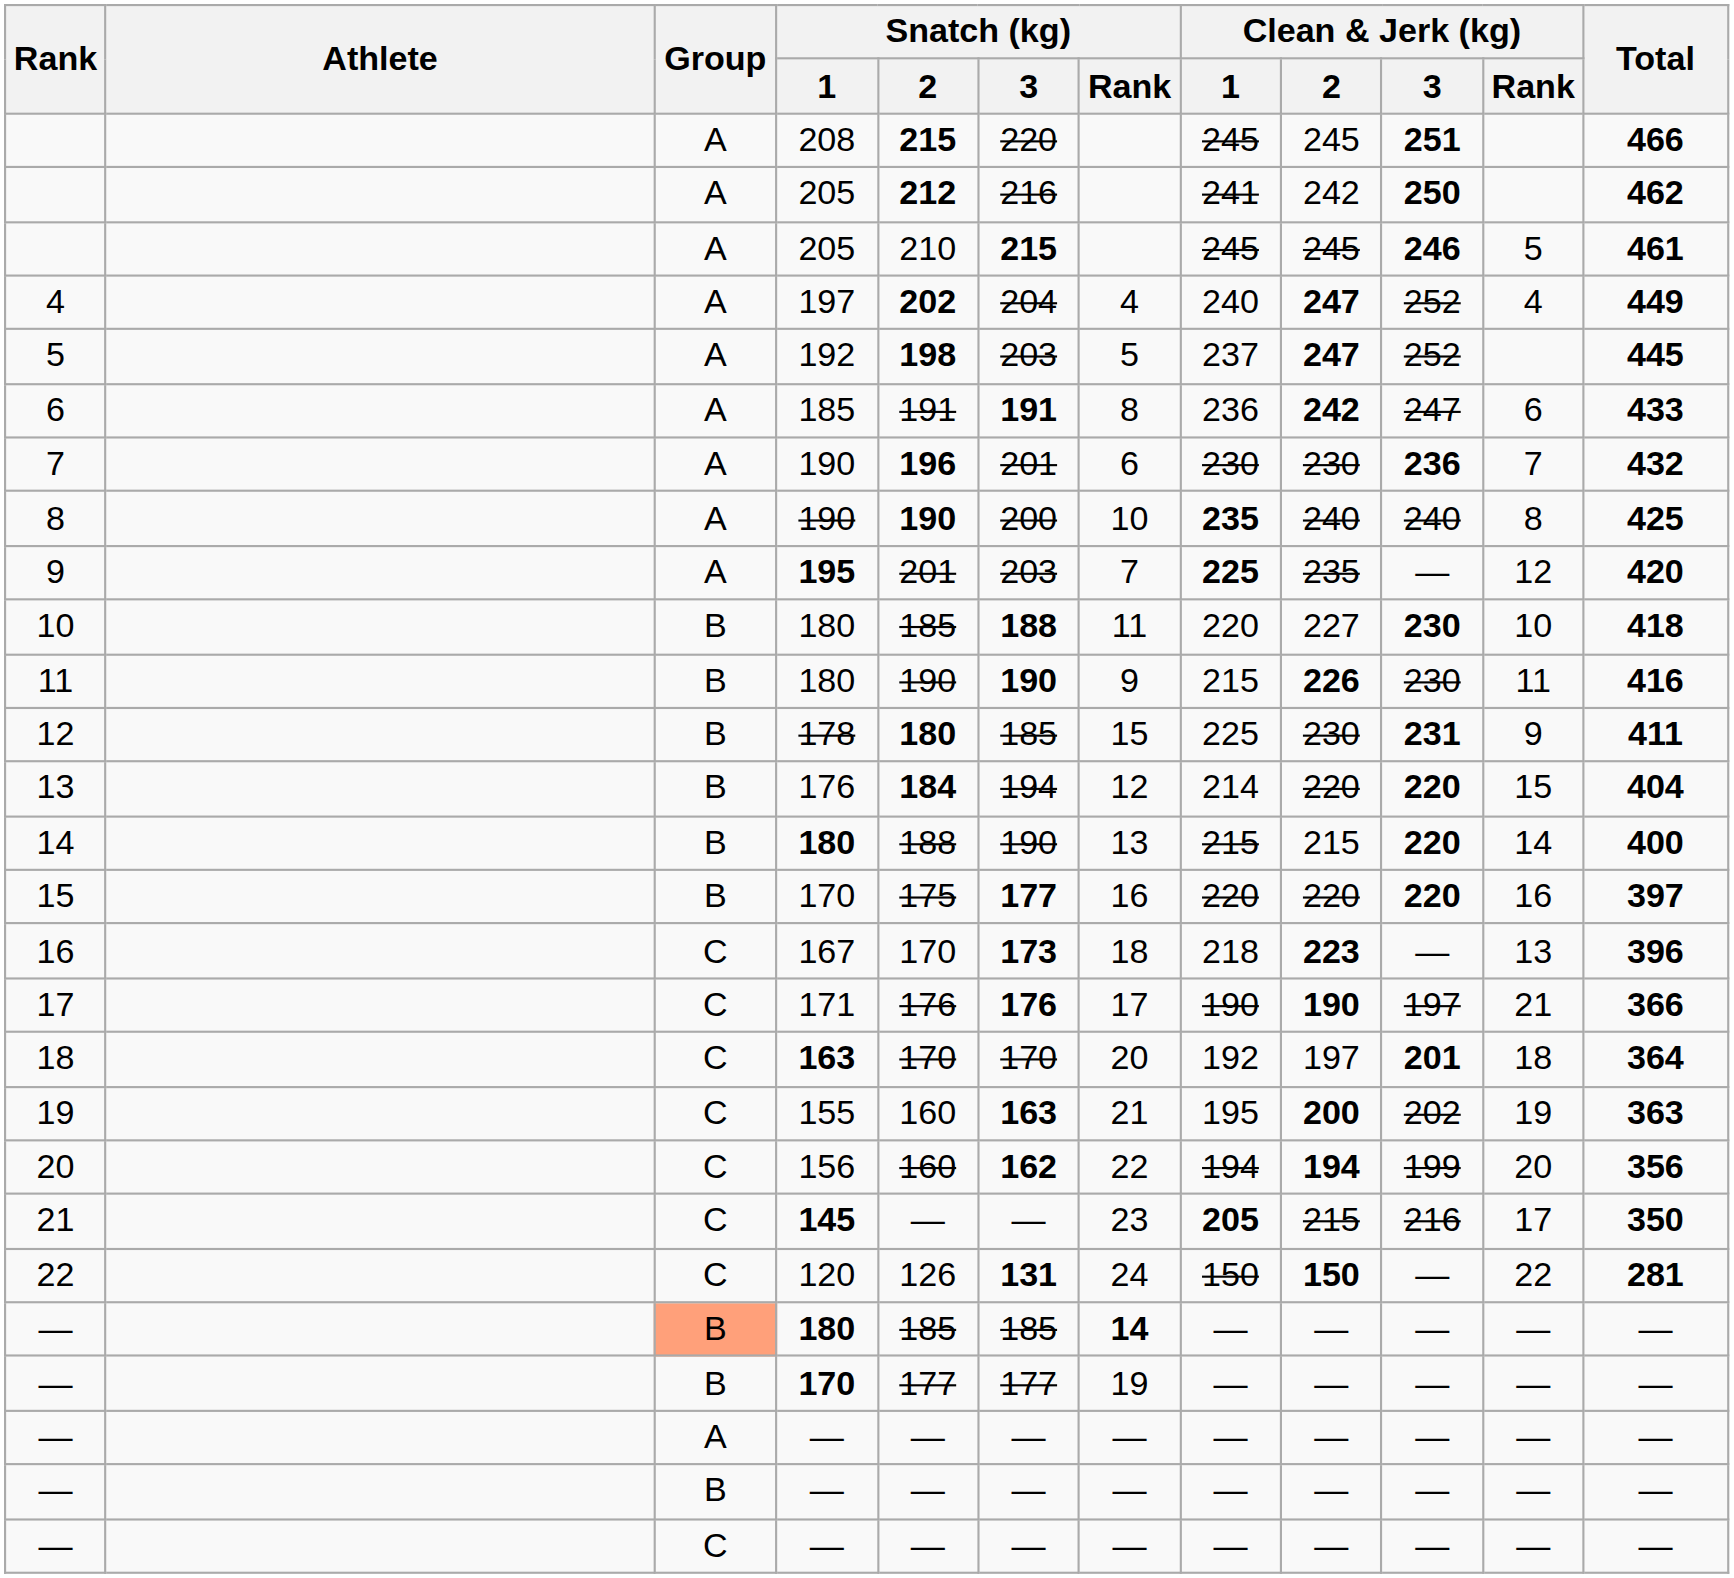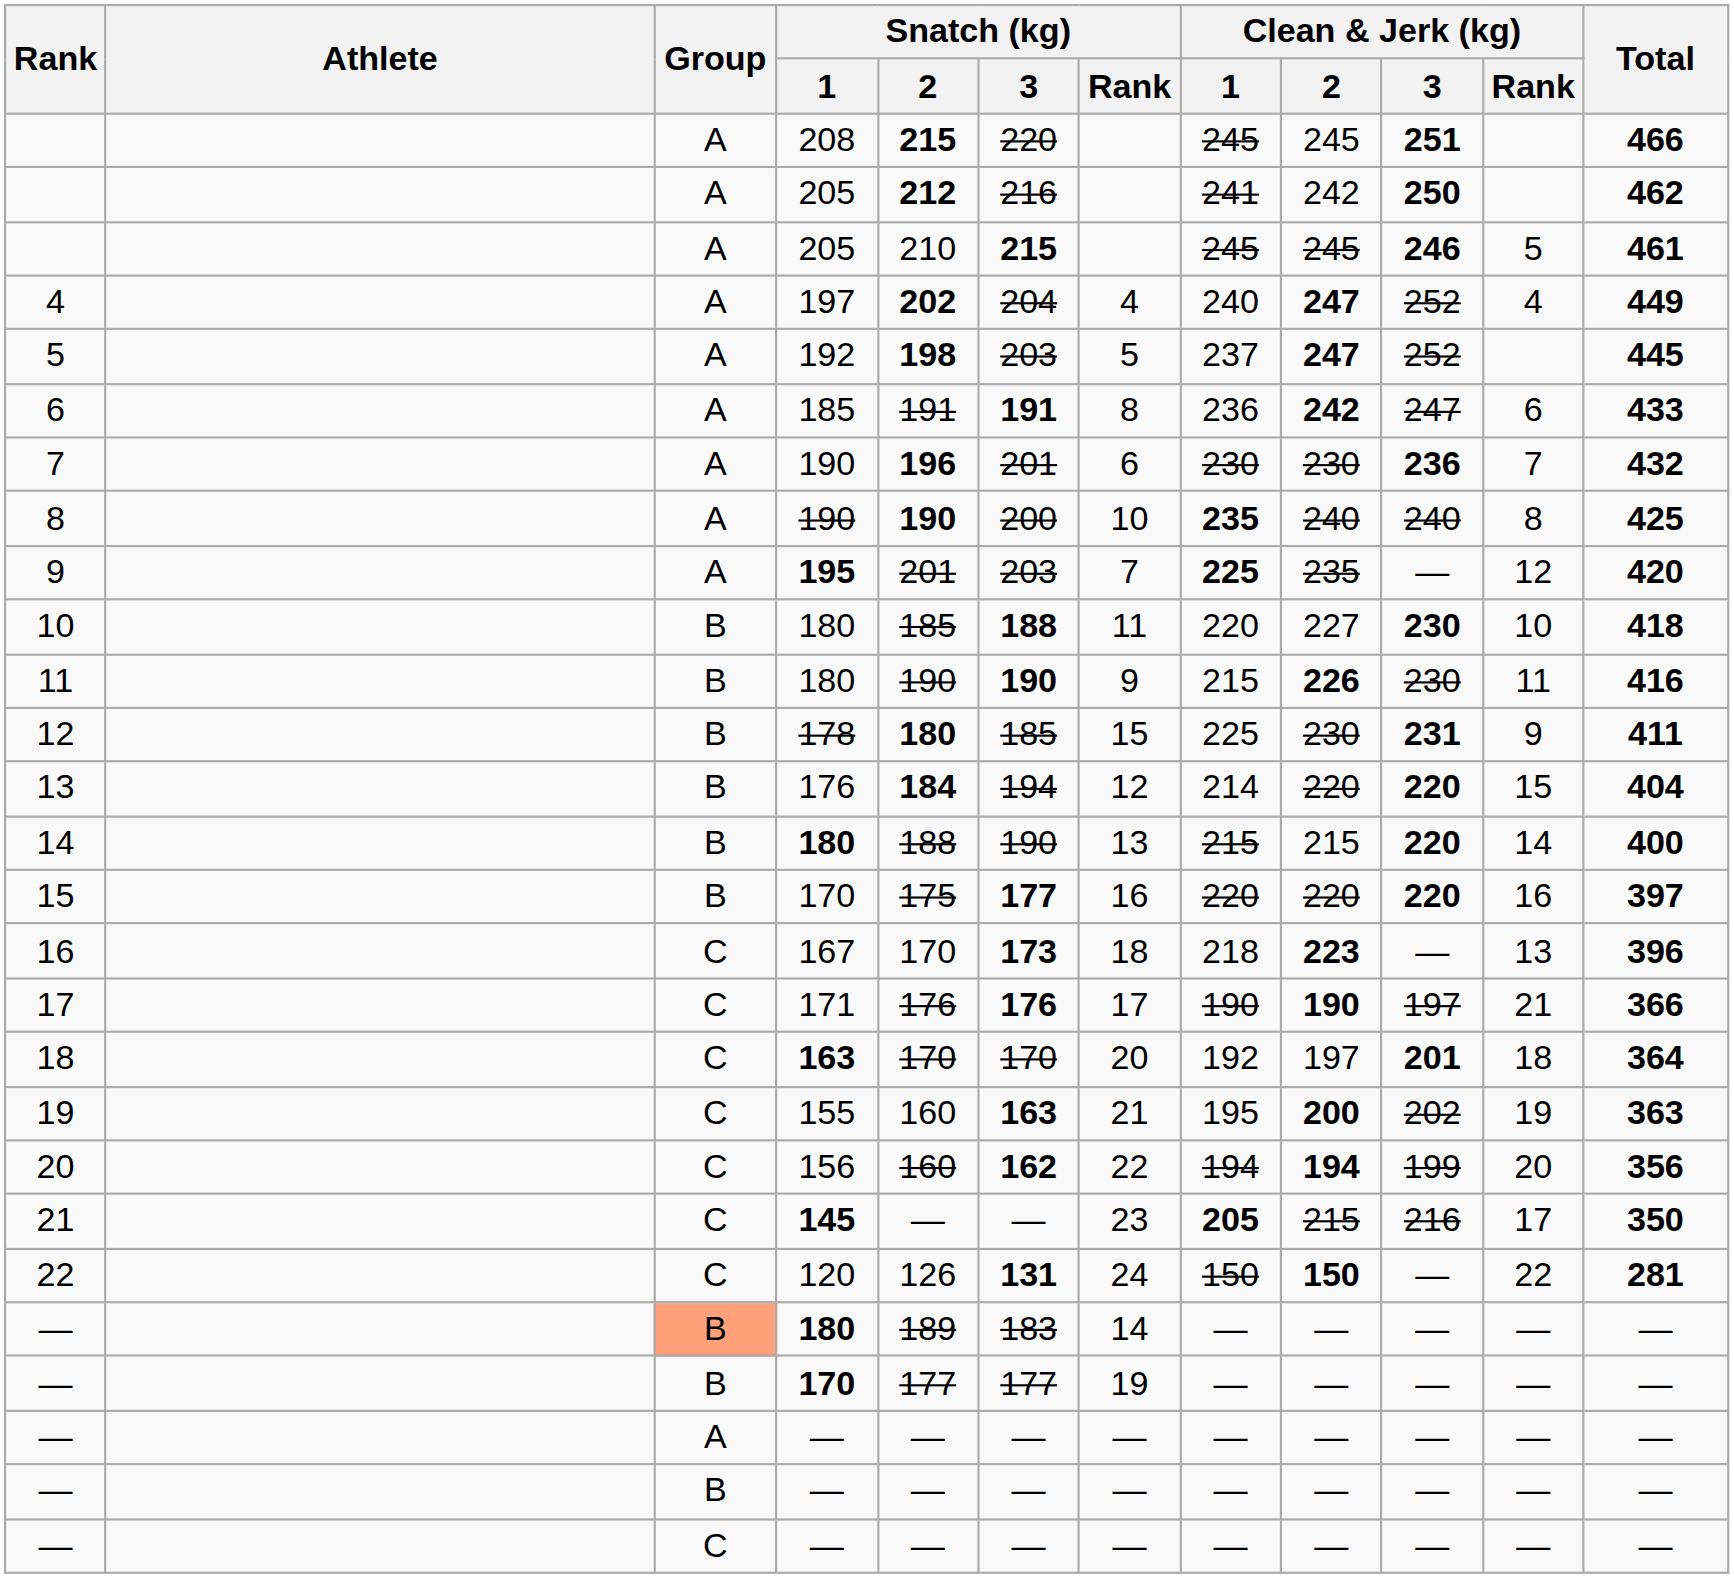 <table class = "wikitable" style="text-align:center;">
 <tr>
 <th rowspan=2 width=40>Rank</th>
 <th rowspan=2 width=250>Athlete</th>
 <th rowspan=2 width=50>Group</th>
 <th colspan=4>Snatch (kg)</th>
 <th colspan=4>Clean & Jerk (kg)</th>
 <th rowspan=2 width=60>Total</th>
 </tr>
 <tr>
 <th width=40>1</th>
 <th width=40>2</th>
 <th width=40>3</th>
 <th width=40>Rank</th>
 <th width=40>1</th>
 <th width=40>2</th>
 <th width=40>3</th>
 <th width=40>Rank</th>
 </tr>
 <tr>
 <td></td>
 <td align=left></td>
 <td>A</td>
 <td>208</td>
 <td><strong>215</strong></td>
 <td><s>220</s></td>
 <td></td>
 <td><s>245</s></td>
 <td>245</td>
 <td><strong>251</strong></td>
 <td></td>
 <td><strong>466</strong></td>
 </tr>
 <tr>
 <td></td>
 <td align=left></td>
 <td>A</td>
 <td>205</td>
 <td><strong>212</strong></td>
 <td><s>216</s></td>
 <td></td>
 <td><s>241</s></td>
 <td>242</td>
 <td><strong>250</strong></td>
 <td></td>
 <td><strong>462</strong></td>
 </tr>
 <tr>
 <td></td>
 <td align=left></td>
 <td>A</td>
 <td>205</td>
 <td>210</td>
 <td><strong>215</strong></td>
 <td></td>
 <td><s>245</s></td>
 <td><s>245</s></td>
 <td><strong>246</strong></td>
 <td>5</td>
 <td><strong>461</strong></td>
 </tr>
 <tr>
 <td>4</td>
 <td align=left></td>
 <td>A</td>
 <td>197</td>
 <td><strong>202</strong></td>
 <td><s>204</s></td>
 <td>4</td>
 <td>240</td>
 <td><strong>247</strong></td>
 <td><s>252</s></td>
 <td>4</td>
 <td><strong>449</strong></td>
 </tr>
 <tr>
 <td>5</td>
 <td align=left></td>
 <td>A</td>
 <td>192</td>
 <td><strong>198</strong></td>
 <td><s>203</s></td>
 <td>5</td>
 <td>237</td>
 <td><strong>247</strong></td>
 <td><s>252</s></td>
 <td></td>
 <td><strong>445</strong></td>
 </tr>
 <tr>
 <td>6</td>
 <td align=left></td>
 <td>A</td>
 <td>185</td>
 <td><s>191</s></td>
 <td><strong>191</strong></td>
 <td>8</td>
 <td>236</td>
 <td><strong>242</strong></td>
 <td><s>247</s></td>
 <td>6</td>
 <td><strong>433</strong></td>
 </tr>
 <tr>
 <td>7</td>
 <td align=left></td>
 <td>A</td>
 <td>190</td>
 <td><strong>196</strong></td>
 <td><s>201</s></td>
 <td>6</td>
 <td><s>230</s></td>
 <td><s>230</s></td>
 <td><strong>236</strong></td>
 <td>7</td>
 <td><strong>432</strong></td>
 </tr>
 <tr>
 <td>8</td>
 <td align=left></td>
 <td>A</td>
 <td><s>190</s></td>
 <td><strong>190</strong></td>
 <td><s>200</s></td>
 <td>10</td>
 <td><strong>235</strong></td>
 <td><s>240</s></td>
 <td><s>240</s></td>
 <td>8</td>
 <td><strong>425</strong></td>
 </tr>
 <tr>
 <td>9</td>
 <td align=left></td>
 <td>A</td>
 <td><strong>195</strong></td>
 <td><s>201</s></td>
 <td><s>203</s></td>
 <td>7</td>
 <td><strong>225</strong></td>
 <td><s>235</s></td>
 <td>—</td>
 <td>12</td>
 <td><strong>420</strong></td>
 </tr>
 <tr>
 <td>10</td>
 <td align=left></td>
 <td>B</td>
 <td>180</td>
 <td><s>185</s></td>
 <td><strong>188</strong></td>
 <td>11</td>
 <td>220</td>
 <td>227</td>
 <td><strong>230</strong></td>
 <td>10</td>
 <td><strong>418</strong></td>
 </tr>
 <tr>
 <td>11</td>
 <td align=left></td>
 <td>B</td>
 <td>180</td>
 <td><s>190</s></td>
 <td><strong>190</strong></td>
 <td>9</td>
 <td>215</td>
 <td><strong>226</strong></td>
 <td><s>230</s></td>
 <td>11</td>
 <td><strong>416</strong></td>
 </tr>
 <tr>
 <td>12</td>
 <td align=left></td>
 <td>B</td>
 <td><s>178</s></td>
 <td><strong>180</strong></td>
 <td><s>185</s></td>
 <td>15</td>
 <td>225</td>
 <td><s>230</s></td>
 <td><strong>231</strong></td>
 <td>9</td>
 <td><strong>411</strong></td>
 </tr>
 <tr>
 <td>13</td>
 <td align=left></td>
 <td>B</td>
 <td>176</td>
 <td><strong>184</strong></td>
 <td><s>194</s></td>
 <td>12</td>
 <td>214</td>
 <td><s>220</s></td>
 <td><strong>220</strong></td>
 <td>15</td>
 <td><strong>404</strong></td>
 </tr>
 <tr>
 <td>14</td>
 <td align=left></td>
 <td>B</td>
 <td><strong>180</strong></td>
 <td><s>188</s></td>
 <td><s>190</s></td>
 <td>13</td>
 <td><s>215</s></td>
 <td>215</td>
 <td><strong>220</strong></td>
 <td>14</td>
 <td><strong>400</strong></td>
 </tr>
 <tr>
 <td>15</td>
 <td align=left></td>
 <td>B</td>
 <td>170</td>
 <td><s>175</s></td>
 <td><strong>177</strong></td>
 <td>16</td>
 <td><s>220</s></td>
 <td><s>220</s></td>
 <td><strong>220</strong></td>
 <td>16</td>
 <td><strong>397</strong></td>
 </tr>
 <tr>
 <td>16</td>
 <td align=left></td>
 <td>C</td>
 <td>167</td>
 <td>170</td>
 <td><strong>173</strong></td>
 <td>18</td>
 <td>218</td>
 <td><strong>223</strong></td>
 <td>—</td>
 <td>13</td>
 <td><strong>396</strong></td>
 </tr>
 <tr>
 <td>17</td>
 <td align=left></td>
 <td>C</td>
 <td>171</td>
 <td><s>176</s></td>
 <td><strong>176</strong></td>
 <td>17</td>
 <td><s>190</s></td>
 <td><strong>190</strong></td>
 <td><s>197</s></td>
 <td>21</td>
 <td><strong>366</strong></td>
 </tr>
 <tr>
 <td>18</td>
 <td align=left></td>
 <td>C</td>
 <td><strong>163</strong></td>
 <td><s>170</s></td>
 <td><s>170</s></td>
 <td>20</td>
 <td>192</td>
 <td>197</td>
 <td><strong>201</strong></td>
 <td>18</td>
 <td><strong>364</strong></td>
 </tr>
 <tr>
 <td>19</td>
 <td align=left></td>
 <td>C</td>
 <td>155</td>
 <td>160</td>
 <td><strong>163</strong></td>
 <td>21</td>
 <td>195</td>
 <td><strong>200</strong></td>
 <td><s>202</s></td>
 <td>19</td>
 <td><strong>363</strong></td>
 </tr>
 <tr>
 <td>20</td>
 <td align=left></td>
 <td>C</td>
 <td>156</td>
 <td><s>160</s></td>
 <td><strong>162</strong></td>
 <td>22</td>
 <td><s>194</s></td>
 <td><strong>194</strong></td>
 <td><s>199</s></td>
 <td>20</td>
 <td><strong>356</strong></td>
 </tr>
 <tr>
 <td>21</td>
 <td align=left></td>
 <td>C</td>
 <td><strong>145</strong></td>
 <td>—</td>
 <td>—</td>
 <td>23</td>
 <td><strong>205</strong></td>
 <td><s>215</s></td>
 <td><s>216</s></td>
 <td>17</td>
 <td><strong>350</strong></td>
 </tr>
 <tr>
 <td>22</td>
 <td align=left></td>
 <td>C</td>
 <td>120</td>
 <td>126</td>
 <td><strong>131</strong></td>
 <td>24</td>
 <td><s>150</s></td>
 <td><strong>150</strong></td>
 <td>—</td>
 <td>22</td>
 <td><strong>281</strong></td>
 </tr>
 <tr>
 <td>—</td>
 <td align=left></td>
 <td style="background: lightsalmon;">B</td>
 <td><strong>180</strong></td>
-<td><s>185</s></td>
-<td><s>185</s></td>
-<td><strong>14</strong></td>
+<td><s>189</s></td>
+<td><s>183</s></td>
+<td>14</td>
 <td>—</td>
 <td>—</td>
 <td>—</td>
 <td>—</td>
 <td>—</td>
 </tr>
 <tr>
 <td>—</td>
 <td align=left></td>
 <td>B</td>
 <td><strong>170</strong></td>
 <td><s>177</s></td>
 <td><s>177</s></td>
 <td>19</td>
 <td>—</td>
 <td>—</td>
 <td>—</td>
 <td>—</td>
 <td>—</td>
 </tr>
 <tr>
 <td>—</td>
 <td align=left></td>
 <td>A</td>
 <td>—</td>
 <td>—</td>
 <td>—</td>
 <td>—</td>
 <td>—</td>
 <td>—</td>
 <td>—</td>
 <td>—</td>
 <td>—</td>
 </tr>
 <tr>
 <td>—</td>
 <td align=left></td>
 <td>B</td>
 <td>—</td>
 <td>—</td>
 <td>—</td>
 <td>—</td>
 <td>—</td>
 <td>—</td>
 <td>—</td>
 <td>—</td>
 <td>—</td>
 </tr>
 <tr>
 <td>—</td>
 <td align=left></td>
 <td>C</td>
 <td>—</td>
 <td>—</td>
 <td>—</td>
 <td>—</td>
 <td>—</td>
 <td>—</td>
 <td>—</td>
 <td>—</td>
 <td>—</td>
 </tr>
 </table>
